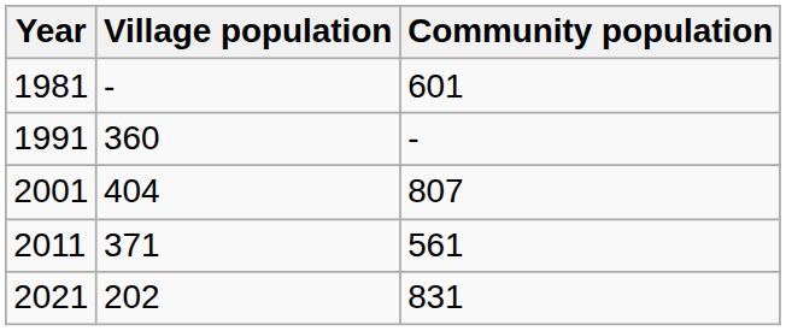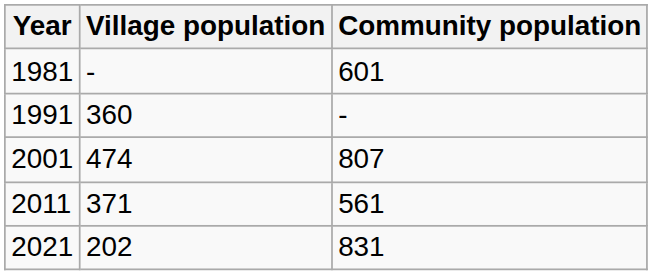 <table class="wikitable">
 <tr>
 <th>Year</th>
 <th>Village population</th>
 <th>Community population</th>
 </tr>
 <tr>
 <td>1981</td>
 <td>-</td>
 <td>601</td>
 </tr>
 <tr>
 <td>1991</td>
 <td>360</td>
 <td>-</td>
 </tr>
 <tr>
 <td>2001</td>
-<td>404</td>
+<td>474</td>
 <td>807</td>
 </tr>
 <tr>
 <td>2011</td>
 <td>371</td>
 <td>561</td>
 </tr>
 <tr>
 <td>2021</td>
 <td>202</td>
 <td>831</td>
 </tr>
 </table>
